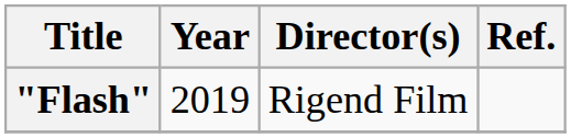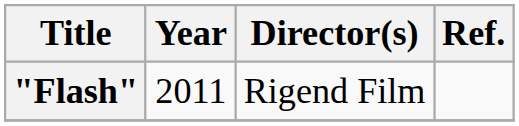 <table class="wikitable plainrowheaders" style="text-align:center;">
 <tr>
 <th>Title</th>
 <th>Year</th>
 <th>Director(s)</th>
 <th>Ref.</th>
 </tr>
 <tr>
 <th scope=row>"Flash"</th>
-<td>2019</td>
+<td>2011</td>
 <td>Rigend Film</td>
 <td></td>
 </tr>
 <tr>
 </tr>
 </table>
